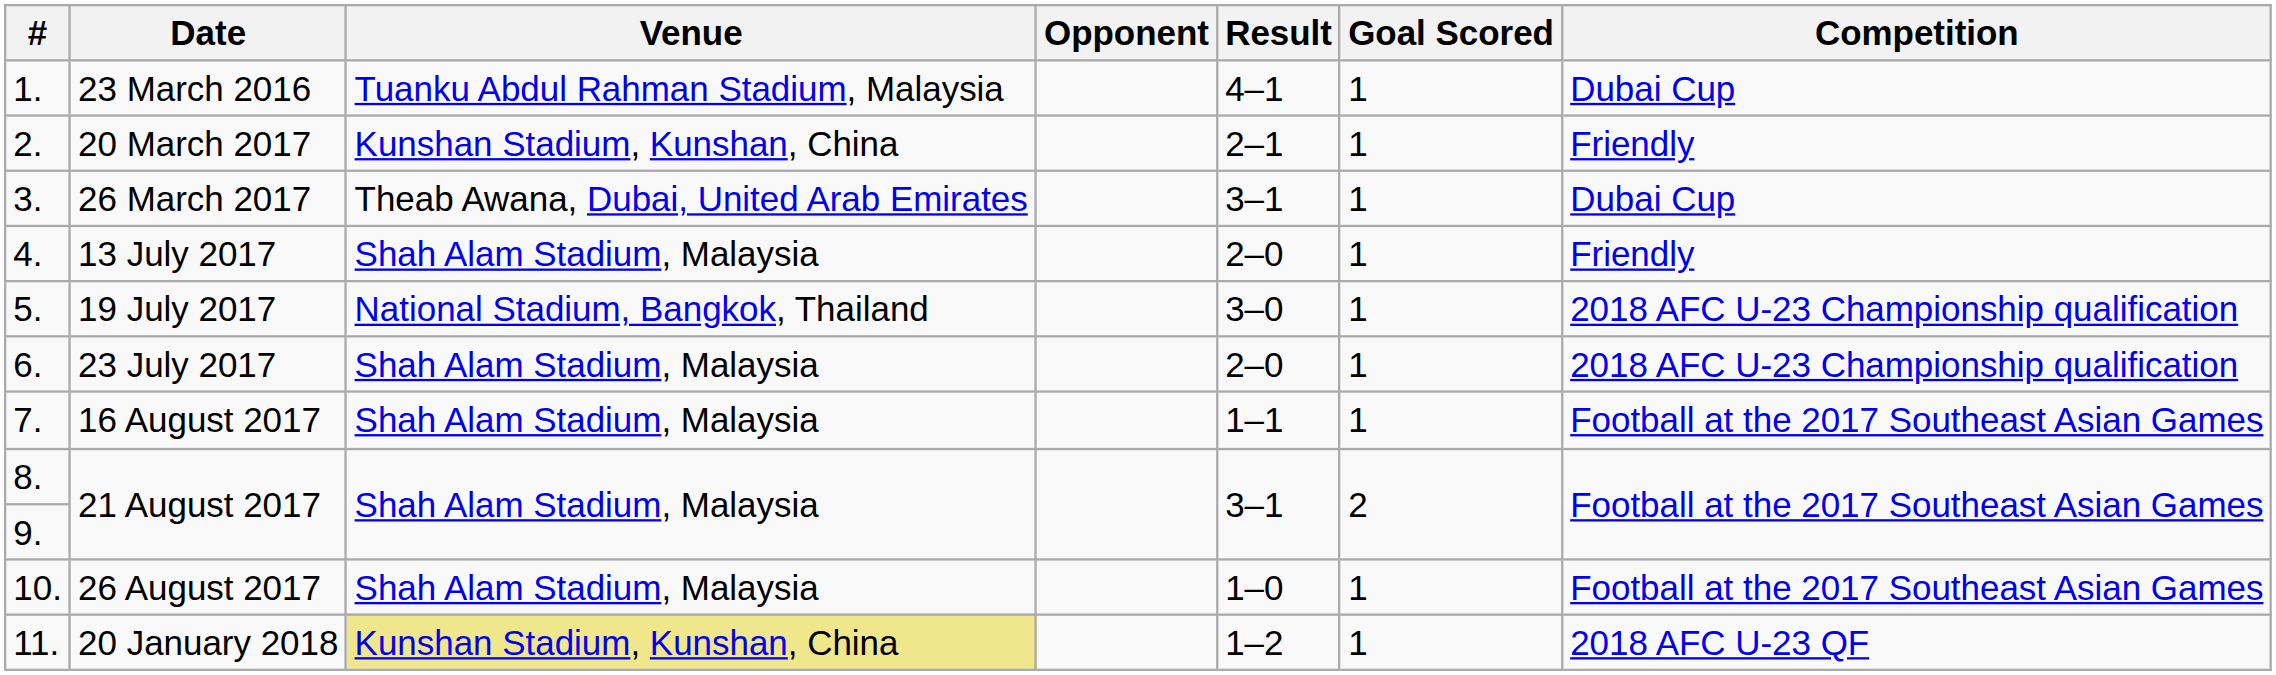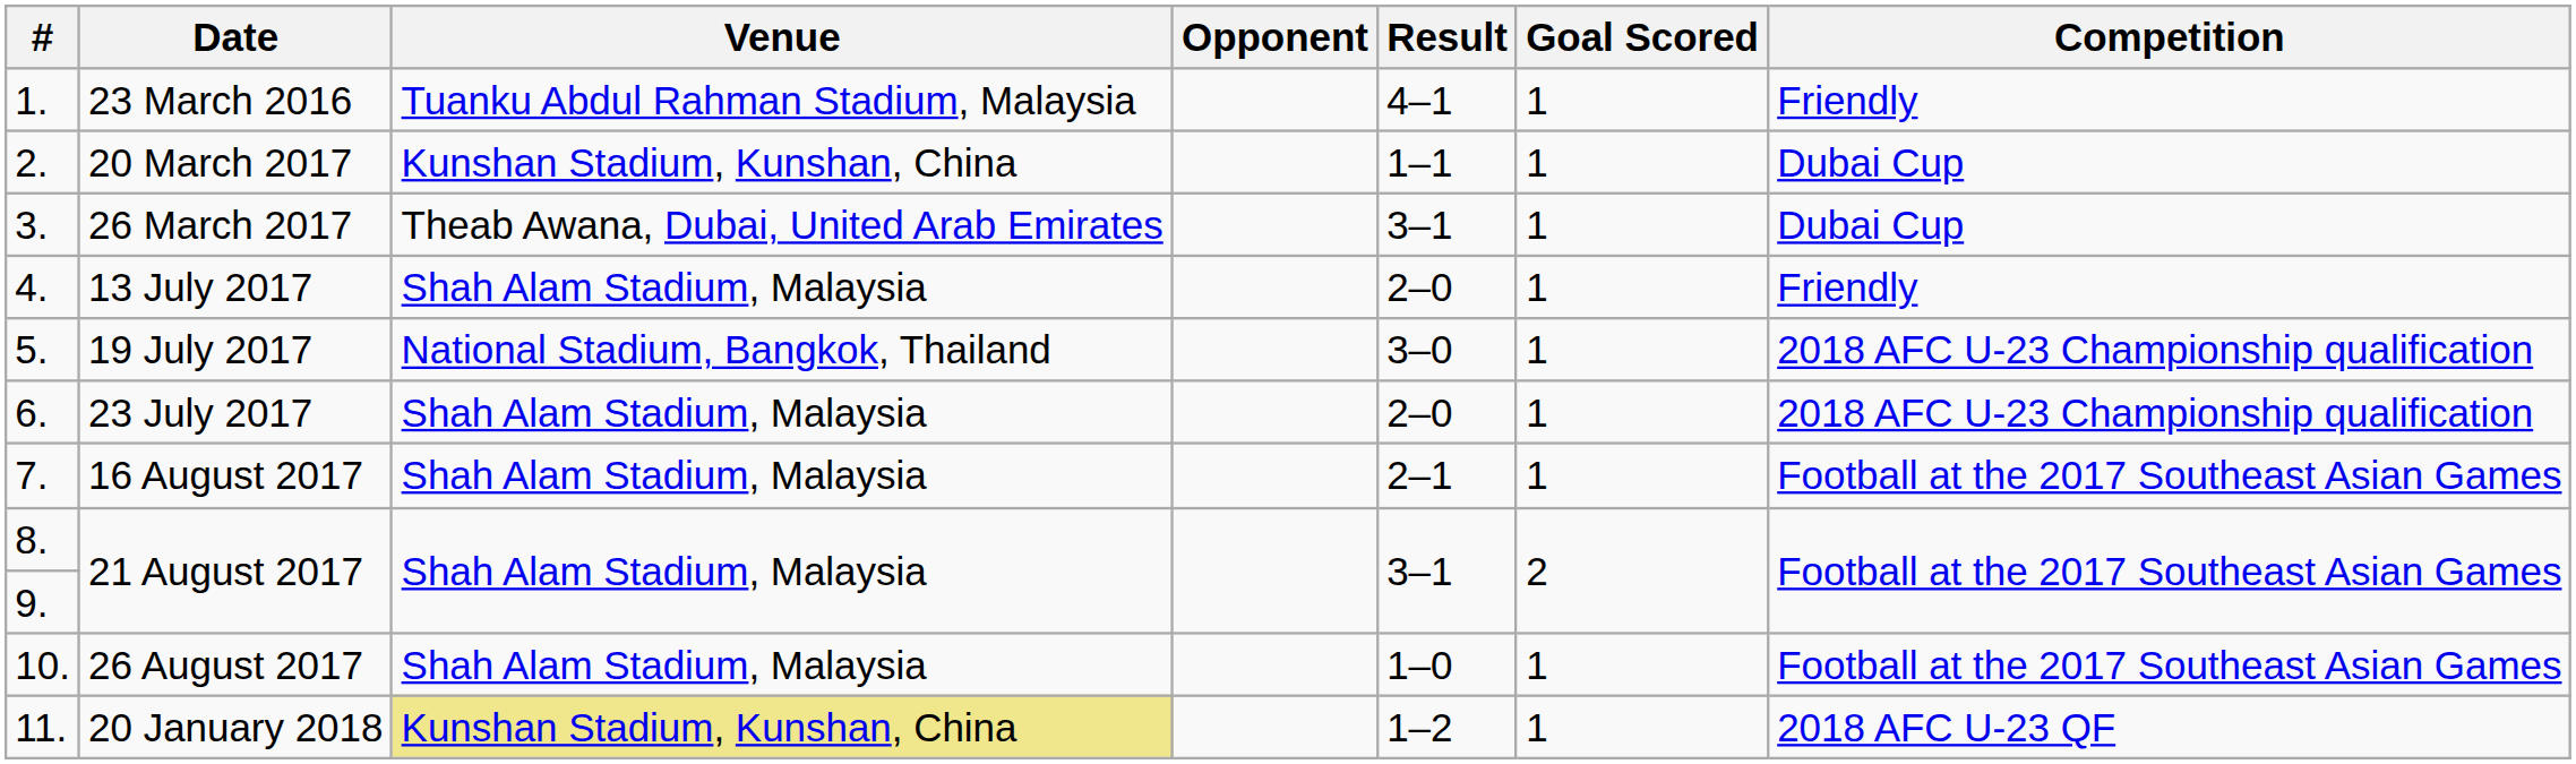 <table class="wikitable" style="font-size: 95%;">
 <tr>
 <th>#</th>
 <th>Date</th>
 <th>Venue</th>
 <th>Opponent</th>
 <th>Result</th>
 <th>Goal Scored</th>
 <th>Competition</th>
 </tr>
 <tr>
 <td>1.</td>
 <td>23 March 2016</td>
 <td><a href='#'>Tuanku Abdul Rahman Stadium</a>, Malaysia</td>
 <td></td>
 <td>4–1</td>
 <td>1</td>
-<td><a href='#'>Dubai Cup</a></td>
+<td><a href='#'>Friendly</a></td>
 </tr>
 <tr>
 <td>2.</td>
 <td>20 March 2017</td>
 <td><a href='#'>Kunshan Stadium</a>,  <a href='#'>Kunshan</a>, China</td>
 <td></td>
-<td>2–1</td>
+<td>1–1</td>
 <td>1</td>
-<td><a href='#'>Friendly</a></td>
+<td><a href='#'>Dubai Cup</a></td>
 </tr>
 <tr>
 <td>3.</td>
 <td>26 March 2017</td>
 <td>Theab Awana, <a href='#'>Dubai, United Arab Emirates</a></td>
 <td></td>
 <td>3–1</td>
 <td>1</td>
 <td><a href='#'>Dubai Cup</a></td>
 </tr>
 <tr>
 <td>4.</td>
 <td>13 July 2017</td>
 <td><a href='#'>Shah Alam Stadium</a>, Malaysia</td>
 <td></td>
 <td>2–0</td>
 <td>1</td>
 <td><a href='#'>Friendly</a></td>
 </tr>
 <tr>
 <td>5.</td>
 <td>19 July 2017</td>
 <td><a href='#'>National Stadium, Bangkok</a>, Thailand</td>
 <td></td>
 <td>3–0</td>
 <td>1</td>
 <td><a href='#'>2018 AFC U-23 Championship qualification</a></td>
 </tr>
 <tr>
 <td>6.</td>
 <td>23 July 2017</td>
 <td><a href='#'>Shah Alam Stadium</a>, Malaysia</td>
 <td></td>
 <td>2–0</td>
 <td>1</td>
 <td><a href='#'>2018 AFC U-23 Championship qualification</a></td>
 </tr>
 <tr>
 <td>7.</td>
 <td>16 August 2017</td>
 <td><a href='#'>Shah Alam Stadium</a>, Malaysia</td>
 <td></td>
-<td>1–1</td>
+<td>2–1</td>
 <td>1</td>
 <td><a href='#'>Football at the 2017 Southeast Asian Games</a></td>
 </tr>
 <tr>
 <td>8.</td>
 <td rowspan="2">21 August 2017</td>
 <td rowspan="2"><a href='#'>Shah Alam Stadium</a>, Malaysia</td>
 <td rowspan="2"></td>
 <td rowspan="2">3–1</td>
 <td rowspan="2">2</td>
 <td rowspan="2"><a href='#'>Football at the 2017 Southeast Asian Games</a></td>
 </tr>
 <tr>
 <td>9.</td>
 </tr>
 <tr>
 <td>10.</td>
 <td>26 August 2017</td>
 <td><a href='#'>Shah Alam Stadium</a>, Malaysia</td>
 <td></td>
 <td>1–0</td>
 <td>1</td>
 <td><a href='#'>Football at the 2017 Southeast Asian Games</a></td>
 </tr>
 <tr>
 <td>11.</td>
 <td>20 January 2018</td>
 <td style="background: khaki;"><a href='#'>Kunshan Stadium</a>,  <a href='#'>Kunshan</a>, China</td>
 <td></td>
 <td>1–2</td>
 <td>1</td>
 <td><a href='#'>2018 AFC U-23 QF</a></td>
 </tr>
 </table>
